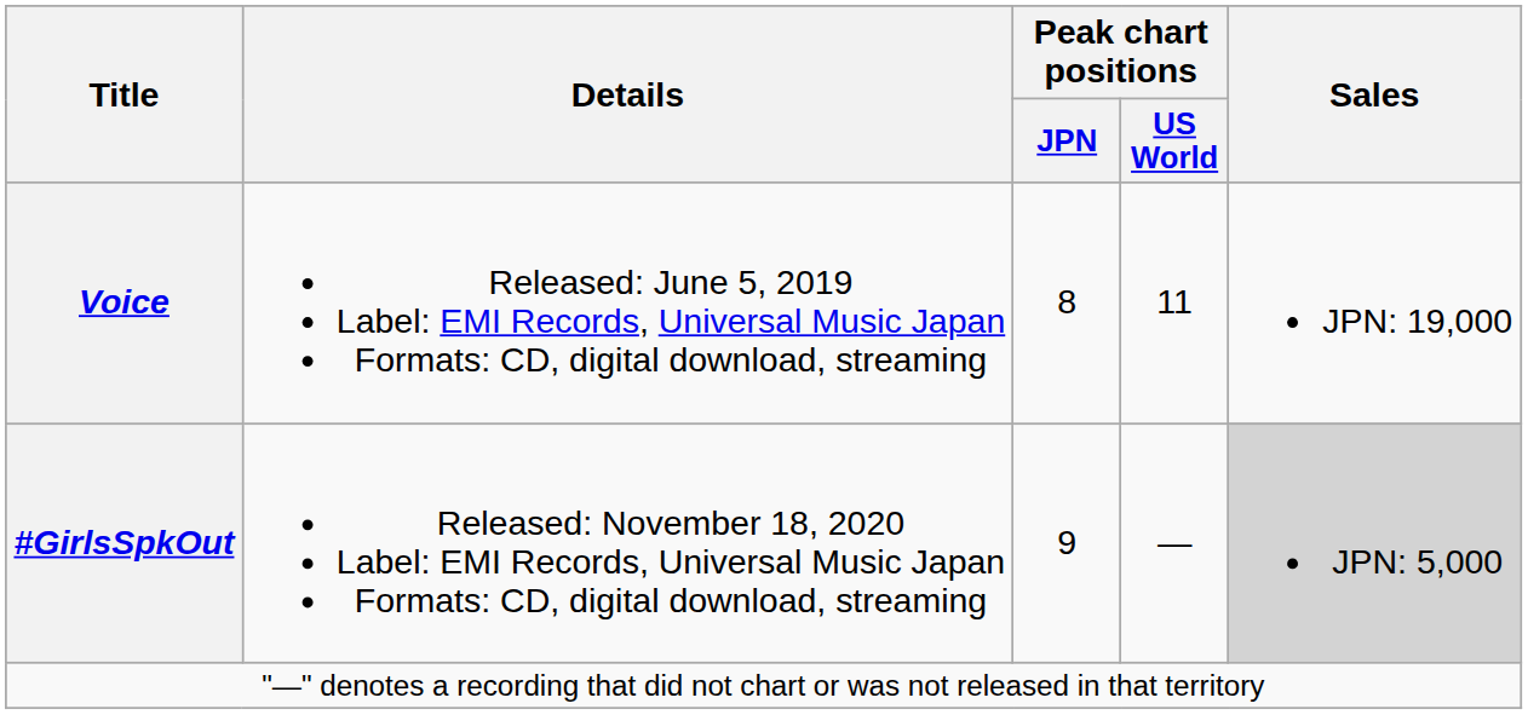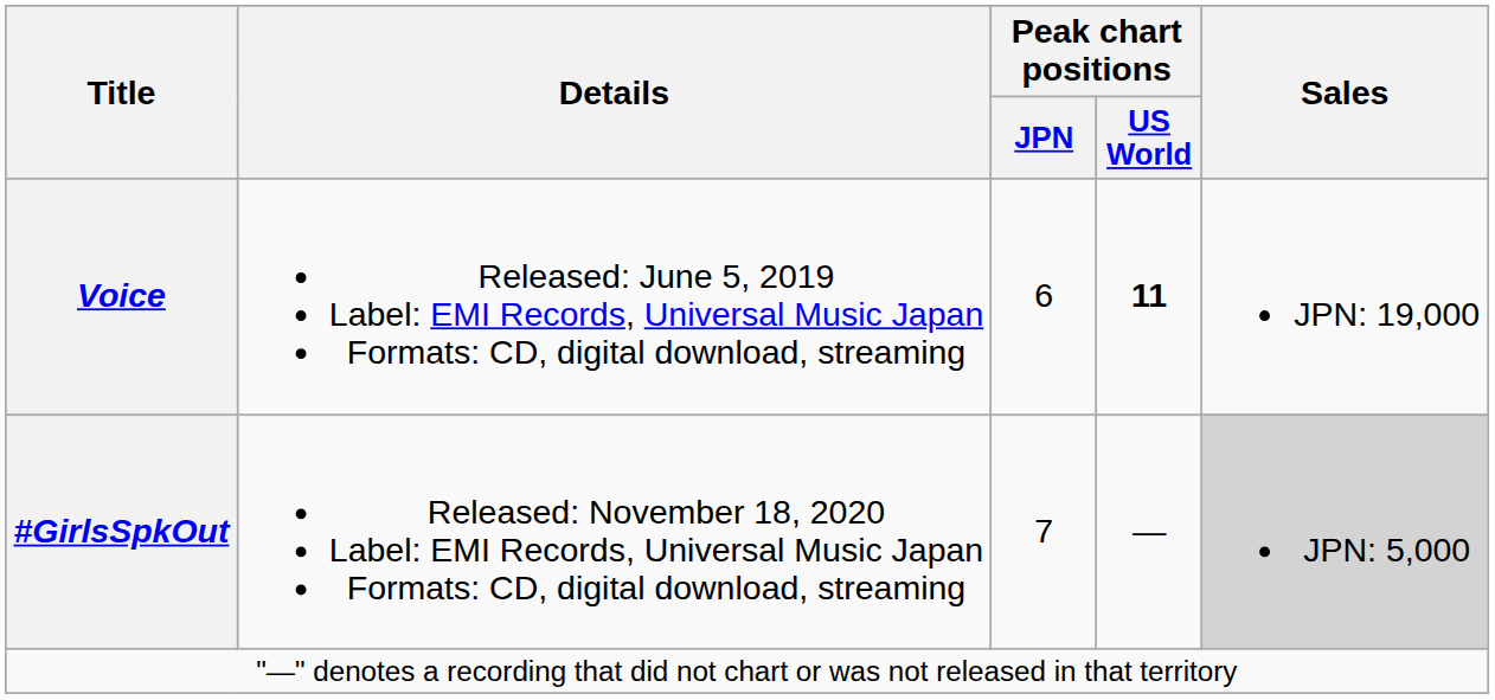 <table class="wikitable plainrowheaders" style="text-align:center">
 <tr>
 <th scope="col" rowspan="2">Title</th>
 <th scope="col" rowspan="2">Details</th>
 <th scope="col" colspan="2">Peak chart positions</th>
 <th scope="col" rowspan="2">Sales</th>
 </tr>
 <tr>
 <th scope="col" style="font-size:90%; width:3em"><a href='#'>JPN</a><br></th>
 <th scope="col" style="font-size:90%; width:3em"><a href='#'>US<br>World</a><br></th>
 </tr>
 <tr>
 <th scope="row"><em><a href='#'>Voice</a></em></th>
 <td><br><ul><li>Released: June 5, 2019</li><li>Label: <a href='#'>EMI Records</a>, <a href='#'>Universal Music Japan</a></li><li>Formats: CD, digital download, streaming</li></ul></td>
-<td>8</td>
-<td>11</td>
+<td>6</td>
+<td><strong>11</strong></td>
 <td><br><ul><li>JPN: 19,000</li></ul></td>
 </tr>
 <tr>
 <th scope="row"><em><a href='#'>#GirlsSpkOut</a></em></th>
 <td><br><ul><li>Released: November 18, 2020 </li><li>Label: EMI Records, Universal Music Japan</li><li>Formats: CD, digital download, streaming</li></ul></td>
-<td>9</td>
+<td>7</td>
 <td>—</td>
 <td style="background: lightgrey;"><br><ul><li>JPN: 5,000</li></ul></td>
 </tr>
 <tr>
 <td colspan="6" style="font-size:85%">"—" denotes a recording that did not chart or was not released in that territory</td>
 </tr>
 </table>
